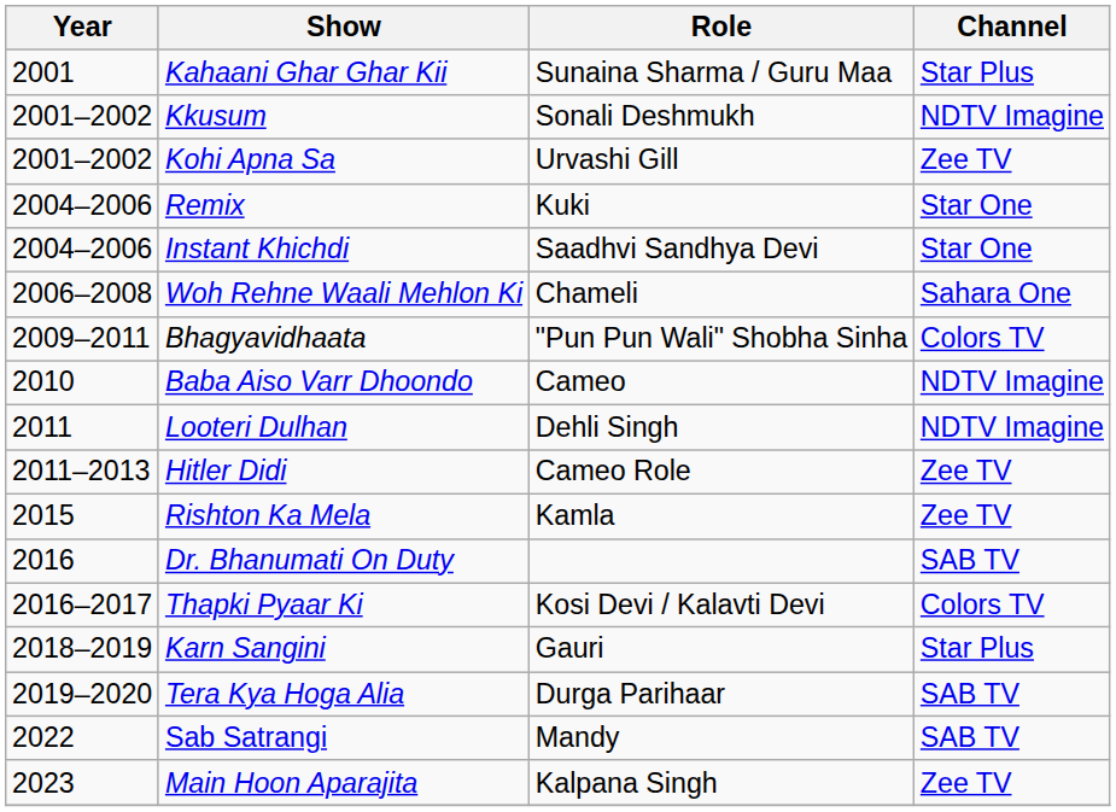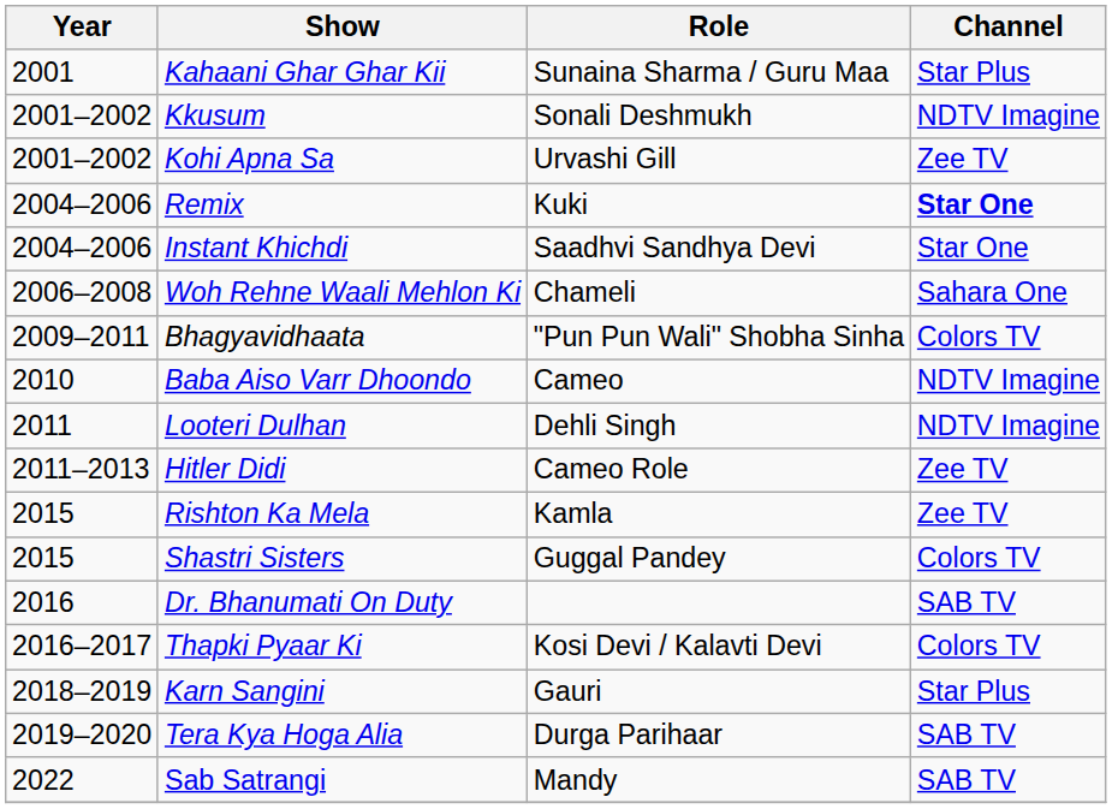 <table class="wikitable">
 <tr>
 <th>Year</th>
 <th>Show</th>
 <th>Role</th>
 <th>Channel</th>
 </tr>
 <tr>
 <td>2001</td>
 <td><em><a href='#'>Kahaani Ghar Ghar Kii</a></em></td>
 <td>Sunaina Sharma / Guru Maa</td>
 <td><a href='#'>Star Plus</a></td>
 </tr>
 <tr>
 <td>2001–2002</td>
 <td><em><a href='#'>Kkusum</a></em></td>
 <td>Sonali Deshmukh</td>
 <td><a href='#'>NDTV Imagine</a></td>
 </tr>
 <tr>
 <td>2001–2002</td>
 <td><em><a href='#'>Kohi Apna Sa</a></em></td>
 <td>Urvashi Gill</td>
 <td><a href='#'>Zee TV</a></td>
 </tr>
 <tr>
 <td>2004–2006</td>
 <td><em><a href='#'>Remix</a></em></td>
 <td>Kuki</td>
-<td><a href='#'>Star One</a></td>
+<td><strong><a href='#'>Star One</a></strong></td>
 </tr>
 <tr>
 <td>2004–2006</td>
 <td><em><a href='#'>Instant Khichdi</a></em></td>
 <td>Saadhvi Sandhya Devi</td>
 <td><a href='#'>Star One</a></td>
 </tr>
 <tr>
 <td>2006–2008</td>
 <td><em><a href='#'>Woh Rehne Waali Mehlon Ki</a></em></td>
 <td>Chameli</td>
 <td><a href='#'>Sahara One</a></td>
 </tr>
 <tr>
 <td>2009–2011</td>
 <td><em>Bhagyavidhaata</em></td>
 <td>"Pun Pun Wali" Shobha Sinha</td>
 <td><a href='#'>Colors TV</a></td>
 </tr>
 <tr>
 <td>2010</td>
 <td><em><a href='#'>Baba Aiso Varr Dhoondo</a></em></td>
 <td>Cameo</td>
 <td><a href='#'>NDTV Imagine</a></td>
 </tr>
 <tr>
 <td>2011</td>
 <td><em><a href='#'>Looteri Dulhan</a></em></td>
 <td>Dehli Singh</td>
 <td><a href='#'>NDTV Imagine</a></td>
 </tr>
 <tr>
 <td>2011–2013</td>
 <td><em><a href='#'>Hitler Didi</a></em></td>
 <td>Cameo Role</td>
 <td><a href='#'>Zee TV</a></td>
 </tr>
 <tr>
 <td>2015</td>
 <td><em><a href='#'>Rishton Ka Mela</a></em></td>
 <td>Kamla</td>
 <td><a href='#'>Zee TV</a></td>
 </tr>
 <tr>
+<td>2015</td>
+<td><em><a href='#'>Shastri Sisters</a></em></td>
+<td>Guggal Pandey</td>
+<td><a href='#'>Colors TV</a></td>
+</tr>
+<tr>
 <td>2016</td>
 <td><em><a href='#'>Dr. Bhanumati On Duty</a></em></td>
 <td></td>
 <td><a href='#'>SAB TV</a></td>
 </tr>
 <tr>
 <td>2016–2017</td>
 <td><em><a href='#'>Thapki Pyaar Ki</a></em></td>
 <td>Kosi Devi / Kalavti Devi</td>
 <td><a href='#'>Colors TV</a></td>
 </tr>
 <tr>
 <td>2018–2019</td>
 <td><em><a href='#'>Karn Sangini</a></em></td>
 <td>Gauri</td>
 <td><a href='#'>Star Plus</a></td>
 </tr>
 <tr>
 <td>2019–2020</td>
 <td><em><a href='#'>Tera Kya Hoga Alia</a></em></td>
 <td>Durga Parihaar</td>
 <td><a href='#'>SAB TV</a></td>
 </tr>
 <tr>
 <td>2022</td>
 <td><a href='#'>Sab Satrangi</a></td>
 <td>Mandy</td>
 <td><a href='#'>SAB TV</a></td>
 </tr>
 <tr>
-<td>2023</td>
-<td><em><a href='#'>Main Hoon Aparajita</a></em></td>
-<td>Kalpana Singh</td>
-<td><a href='#'>Zee TV</a></td>
-</tr>
-<tr>
 </tr>
 </table>
